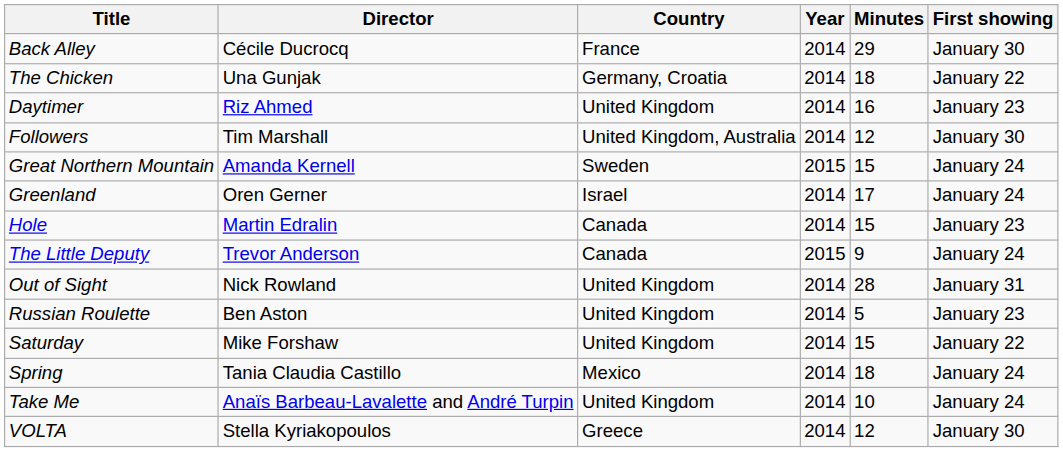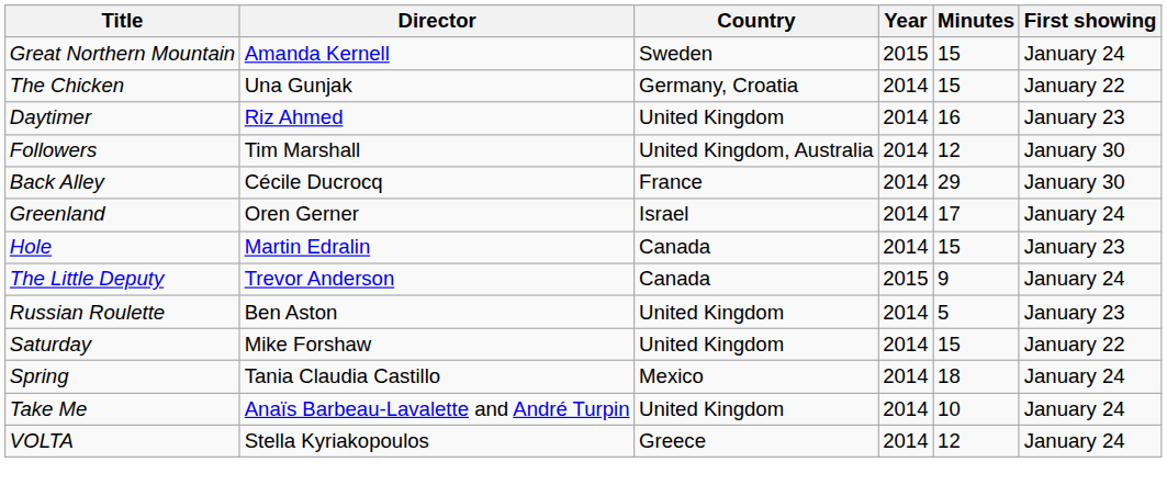 <table class="wikitable sortable">
 <tr>
 <th>Title</th>
 <th>Director</th>
 <th>Country</th>
 <th>Year</th>
 <th>Minutes</th>
 <th>First showing</th>
 </tr>
 <tr>
-<td><em>Back Alley</em></td>
-<td>Cécile Ducrocq</td>
-<td>France</td>
-<td>2014</td>
-<td>29</td>
-<td>January 30</td>
+<td><em>Great Northern Mountain</em></td>
+<td><a href='#'>Amanda Kernell</a></td>
+<td>Sweden</td>
+<td>2015</td>
+<td>15</td>
+<td>January 24</td>
 </tr>
 <tr>
 <td><em>The Chicken</em></td>
 <td>Una Gunjak</td>
 <td>Germany, Croatia</td>
 <td>2014</td>
-<td>18</td>
+<td>15</td>
 <td>January 22</td>
 </tr>
 <tr>
 <td><em>Daytimer</em></td>
 <td><a href='#'>Riz Ahmed</a></td>
 <td>United Kingdom</td>
 <td>2014</td>
 <td>16</td>
 <td>January 23</td>
 </tr>
 <tr>
 <td><em>Followers</em></td>
 <td>Tim Marshall</td>
 <td>United Kingdom, Australia</td>
 <td>2014</td>
 <td>12</td>
 <td>January 30</td>
 </tr>
 <tr>
-<td><em>Great Northern Mountain</em></td>
-<td><a href='#'>Amanda Kernell</a></td>
-<td>Sweden</td>
-<td>2015</td>
-<td>15</td>
-<td>January 24</td>
+<td><em>Back Alley</em></td>
+<td>Cécile Ducrocq</td>
+<td>France</td>
+<td>2014</td>
+<td>29</td>
+<td>January 30</td>
 </tr>
 <tr>
 <td><em>Greenland</em></td>
 <td>Oren Gerner</td>
 <td>Israel</td>
 <td>2014</td>
 <td>17</td>
 <td>January 24</td>
 </tr>
 <tr>
 <td><em><a href='#'>Hole</a></em></td>
 <td><a href='#'>Martin Edralin</a></td>
 <td>Canada</td>
 <td>2014</td>
 <td>15</td>
 <td>January 23</td>
 </tr>
 <tr>
 <td><em><a href='#'>The Little Deputy</a></em></td>
 <td><a href='#'>Trevor Anderson</a></td>
 <td>Canada</td>
 <td>2015</td>
 <td>9</td>
 <td>January 24</td>
-</tr>
-<tr>
-<td><em>Out of Sight</em></td>
-<td>Nick Rowland</td>
-<td>United Kingdom</td>
-<td>2014</td>
-<td>28</td>
-<td>January 31</td>
 </tr>
 <tr>
 <td><em>Russian Roulette</em></td>
 <td>Ben Aston</td>
 <td>United Kingdom</td>
 <td>2014</td>
 <td>5</td>
 <td>January 23</td>
 </tr>
 <tr>
 <td><em>Saturday</em></td>
 <td>Mike Forshaw</td>
 <td>United Kingdom</td>
 <td>2014</td>
 <td>15</td>
 <td>January 22</td>
 </tr>
 <tr>
 <td><em>Spring</em></td>
 <td>Tania Claudia Castillo</td>
 <td>Mexico</td>
 <td>2014</td>
 <td>18</td>
 <td>January 24</td>
 </tr>
 <tr>
 <td><em>Take Me</em></td>
 <td><a href='#'>Anaïs Barbeau-Lavalette</a> and <a href='#'>André Turpin</a></td>
 <td>United Kingdom</td>
 <td>2014</td>
 <td>10</td>
 <td>January 24</td>
 </tr>
 <tr>
 <td><em>VOLTA</em></td>
 <td>Stella Kyriakopoulos</td>
 <td>Greece</td>
 <td>2014</td>
 <td>12</td>
-<td>January 30</td>
+<td>January 24</td>
 </tr>
 </table>
